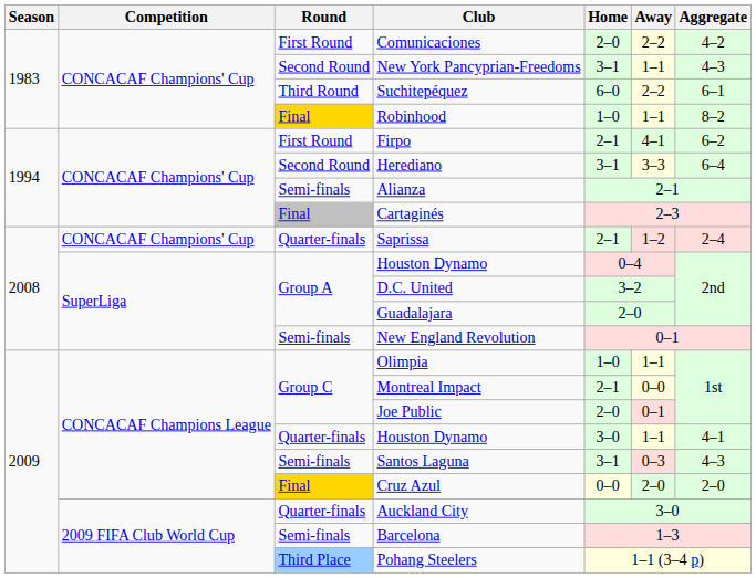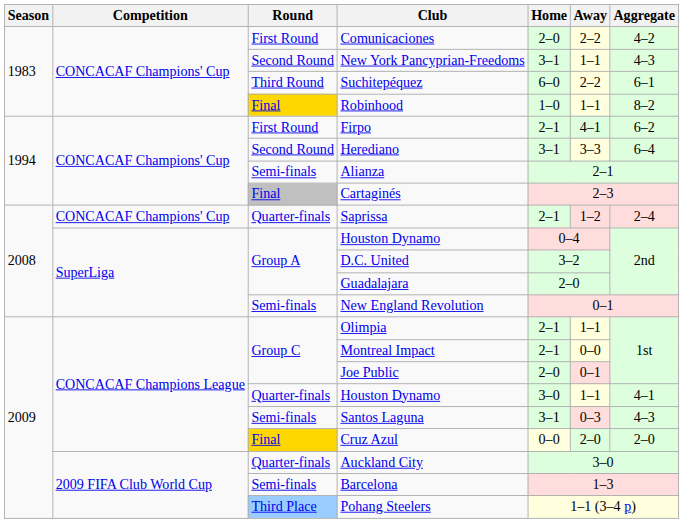 <table class="wikitable">
 <tr>
 <th>Season</th>
 <th>Competition</th>
 <th>Round</th>
 <th>Club</th>
 <th>Home</th>
 <th>Away</th>
 <th>Aggregate</th>
 </tr>
 <tr>
 <td rowspan=4>1983</td>
 <td rowspan=4><a href='#'>CONCACAF Champions' Cup</a></td>
 <td rowspan=1><a href='#'>First Round</a></td>
 <td> <a href='#'>Comunicaciones</a></td>
 <td style="text-align:center; background:#dfd;">2–0</td>
 <td style="text-align:center; background:#ffd;">2–2</td>
 <td style="text-align:center; background:#dfd;">4–2</td>
 </tr>
 <tr>
 <td rowspan=1><a href='#'>Second Round</a></td>
 <td> <a href='#'>New York Pancyprian-Freedoms</a></td>
 <td style="text-align:center; background:#dfd;">3–1</td>
 <td style="text-align:center; background:#ffd;">1–1</td>
 <td style="text-align:center; background:#dfd;">4–3</td>
 </tr>
 <tr>
 <td rowspan=1><a href='#'>Third Round</a></td>
 <td> <a href='#'>Suchitepéquez</a></td>
 <td style="text-align:center; background:#dfd;">6–0</td>
 <td style="text-align:center; background:#ffd;">2–2</td>
 <td style="text-align:center; background:#dfd;">6–1</td>
 </tr>
 <tr>
 <td style="background:#FFD700;"><a href='#'>Final</a></td>
 <td> <a href='#'>Robinhood</a></td>
 <td style="text-align:center; background:#dfd;">1–0</td>
 <td style="text-align:center; background:#ffd;">1–1</td>
 <td style="text-align:center; background:#dfd;">8–2</td>
 </tr>
 <tr>
 <td rowspan=4>1994</td>
 <td rowspan=4><a href='#'>CONCACAF Champions' Cup</a></td>
 <td rowspan=1><a href='#'>First Round</a></td>
 <td> <a href='#'>Firpo</a></td>
 <td style="text-align:center; background:#dfd;">2–1</td>
 <td style="text-align:center; background:#dfd;">4–1</td>
 <td style="text-align:center; background:#dfd;">6–2</td>
 </tr>
 <tr>
 <td rowspan=1><a href='#'>Second Round</a></td>
 <td> <a href='#'>Herediano</a></td>
 <td style="text-align:center; background:#dfd;">3–1</td>
 <td style="text-align:center; background:#ffd;">3–3</td>
 <td style="text-align:center; background:#dfd;">6–4</td>
 </tr>
 <tr>
 <td rowspan=1><a href='#'>Semi-finals</a></td>
 <td> <a href='#'>Alianza</a></td>
 <td colspan=3 style="text-align:center; background:#dfd;">2–1</td>
 </tr>
 <tr>
 <td style="background:#C0C0C0;"><a href='#'>Final</a></td>
 <td> <a href='#'>Cartaginés</a></td>
 <td colspan=3 style="text-align:center; background:#fdd;">2–3</td>
 </tr>
 <tr>
 <td rowspan=5>2008</td>
 <td rowspan=1><a href='#'>CONCACAF Champions' Cup</a></td>
 <td rowspan=1><a href='#'>Quarter-finals</a></td>
 <td> <a href='#'>Saprissa</a></td>
 <td style="text-align:center; background:#dfd;">2–1</td>
 <td style="text-align:center; background:#fdd;">1–2</td>
 <td style="text-align:center; background:#fdd;">2–4</td>
 </tr>
 <tr>
 <td rowspan=4><a href='#'>SuperLiga</a></td>
 <td rowspan=3><a href='#'>Group A</a></td>
 <td> <a href='#'>Houston Dynamo</a></td>
 <td colspan=2 style="text-align:center; background:#fdd;">0–4</td>
 <td rowspan=3 style="text-align:center; background:#dfd;">2nd</td>
 </tr>
 <tr>
 <td> <a href='#'>D.C. United</a></td>
 <td colspan=2 style="text-align:center; background:#dfd;">3–2</td>
 </tr>
 <tr>
 <td> <a href='#'>Guadalajara</a></td>
 <td colspan=2 style="text-align:center; background:#dfd;">2–0</td>
 </tr>
 <tr>
 <td rowspan=1><a href='#'>Semi-finals</a></td>
 <td> <a href='#'>New England Revolution</a></td>
 <td colspan=3 style="text-align:center; background:#fdd;">0–1</td>
 </tr>
 <tr>
 <td rowspan=9>2009</td>
 <td rowspan=6><a href='#'>CONCACAF Champions League</a></td>
 <td rowspan=3><a href='#'>Group C</a></td>
 <td> <a href='#'>Olimpia</a></td>
-<td style="text-align:center; background:#dfd;">1–0</td>
+<td style="text-align:center; background:#dfd;">2–1</td>
 <td style="text-align:center; background:#ffd;">1–1</td>
 <td rowspan=3 style="text-align:center; background:#dfd;">1st</td>
 </tr>
 <tr>
 <td> <a href='#'>Montreal Impact</a></td>
 <td style="text-align:center; background:#dfd;">2–1</td>
 <td style="text-align:center; background:#ffd;">0–0</td>
 </tr>
 <tr>
 <td> <a href='#'>Joe Public</a></td>
 <td style="text-align:center; background:#dfd;">2–0</td>
 <td style="text-align:center; background:#fdd;">0–1</td>
 </tr>
 <tr>
 <td rowspan=1><a href='#'>Quarter-finals</a></td>
 <td> <a href='#'>Houston Dynamo</a></td>
 <td style="text-align:center; background:#dfd;">3–0</td>
 <td style="text-align:center; background:#ffd;">1–1</td>
 <td style="text-align:center; background:#dfd;">4–1</td>
 </tr>
 <tr>
 <td rowspan=1><a href='#'>Semi-finals</a></td>
 <td> <a href='#'>Santos Laguna</a></td>
 <td style="text-align:center; background:#dfd;">3–1</td>
 <td style="text-align:center; background:#fdd;">0–3</td>
 <td style="text-align:center; background:#dfd;">4–3</td>
 </tr>
 <tr>
 <td style="background:#FFD700;"><a href='#'>Final</a></td>
 <td> <a href='#'>Cruz Azul</a></td>
 <td style="text-align:center; background:#ffd;">0–0</td>
 <td style="text-align:center; background:#dfd;">2–0</td>
 <td style="text-align:center; background:#dfd;">2–0</td>
 </tr>
 <tr>
 <td rowspan=3><a href='#'>2009 FIFA Club World Cup</a></td>
 <td rowspan=1><a href='#'>Quarter-finals</a></td>
 <td> <a href='#'>Auckland City</a></td>
 <td colspan=3 style="text-align:center; background:#dfd;">3–0</td>
 </tr>
 <tr>
 <td rowspan=1><a href='#'>Semi-finals</a></td>
 <td> <a href='#'>Barcelona</a></td>
 <td colspan=3 style="text-align:center; background:#fdd;">1–3</td>
 </tr>
 <tr>
 <td style="background:#9acdff;"><a href='#'>Third Place</a></td>
 <td> <a href='#'>Pohang Steelers</a></td>
 <td colspan=3 style="text-align:center; background:#ffd;">1–1 (3–4 <a href='#'>p</a>)</td>
 </tr>
 </table>
